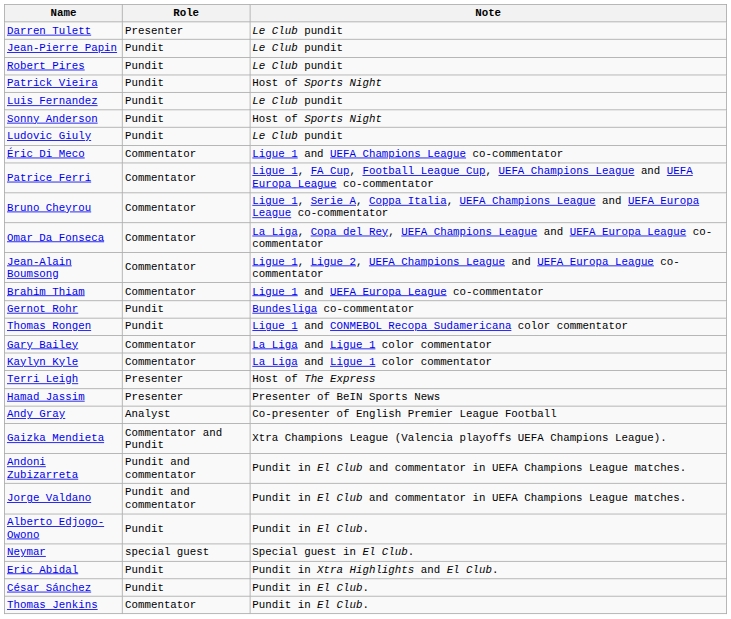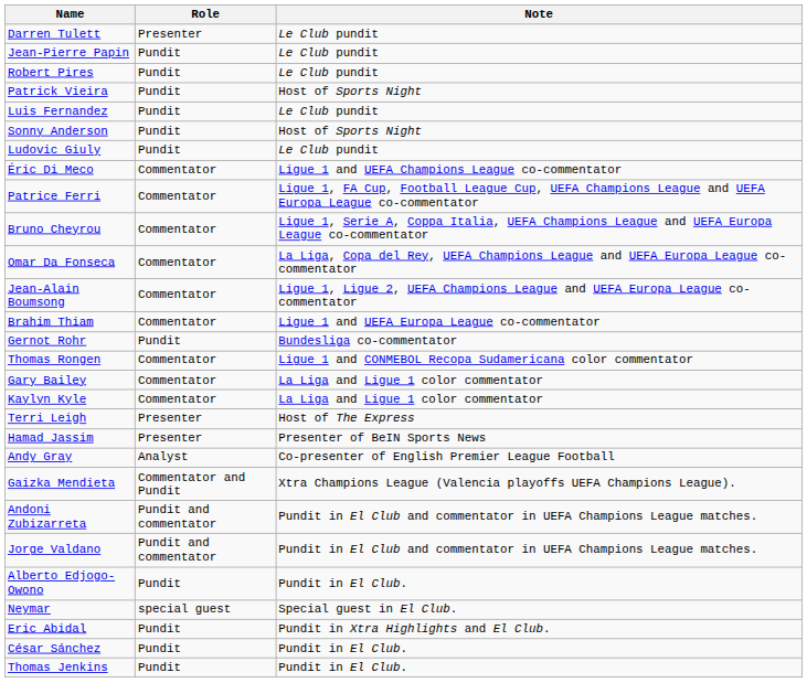 <table class="wikitable">
 <tr>
 <th>Name</th>
 <th>Role</th>
 <th>Note</th>
 </tr>
 <tr>
 <td><a href='#'>Darren Tulett</a></td>
 <td>Presenter</td>
 <td><em>Le Club</em> pundit</td>
 </tr>
 <tr>
 <td><a href='#'>Jean-Pierre Papin</a></td>
 <td>Pundit</td>
 <td><em>Le Club</em> pundit</td>
 </tr>
 <tr>
 <td><a href='#'>Robert Pires</a></td>
 <td>Pundit</td>
 <td><em>Le Club</em> pundit</td>
 </tr>
 <tr>
 <td><a href='#'>Patrick Vieira</a></td>
 <td>Pundit</td>
 <td>Host of <em>Sports Night</em></td>
 </tr>
 <tr>
 <td><a href='#'>Luis Fernandez</a></td>
 <td>Pundit</td>
 <td><em>Le Club</em> pundit</td>
 </tr>
 <tr>
 <td><a href='#'>Sonny Anderson</a></td>
 <td>Pundit</td>
 <td>Host of <em>Sports Night</em></td>
 </tr>
 <tr>
 <td><a href='#'>Ludovic Giuly</a></td>
 <td>Pundit</td>
 <td><em>Le Club</em> pundit</td>
 </tr>
 <tr>
 <td><a href='#'>Éric Di Meco</a></td>
 <td>Commentator</td>
 <td><a href='#'>Ligue 1</a> and <a href='#'>UEFA Champions League</a> co-commentator</td>
 </tr>
 <tr>
 <td><a href='#'>Patrice Ferri</a></td>
 <td>Commentator</td>
 <td><a href='#'>Ligue 1</a>, <a href='#'>FA Cup</a>, <a href='#'>Football League Cup</a>, <a href='#'>UEFA Champions League</a> and <a href='#'>UEFA Europa League</a> co-commentator</td>
 </tr>
 <tr>
 <td><a href='#'>Bruno Cheyrou</a></td>
 <td>Commentator</td>
 <td><a href='#'>Ligue 1</a>, <a href='#'>Serie A</a>, <a href='#'>Coppa Italia</a>, <a href='#'>UEFA Champions League</a> and <a href='#'>UEFA Europa League</a> co-commentator</td>
 </tr>
 <tr>
 <td><a href='#'>Omar Da Fonseca</a></td>
 <td>Commentator</td>
 <td><a href='#'>La Liga</a>, <a href='#'>Copa del Rey</a>, <a href='#'>UEFA Champions League</a> and <a href='#'>UEFA Europa League</a> co-commentator</td>
 </tr>
 <tr>
 <td><a href='#'>Jean-Alain Boumsong</a></td>
 <td>Commentator</td>
 <td><a href='#'>Ligue 1</a>, <a href='#'>Ligue 2</a>, <a href='#'>UEFA Champions League</a> and <a href='#'>UEFA Europa League</a> co-commentator</td>
 </tr>
 <tr>
 <td><a href='#'>Brahim Thiam</a></td>
 <td>Commentator</td>
 <td><a href='#'>Ligue 1</a> and <a href='#'>UEFA Europa League</a> co-commentator</td>
 </tr>
 <tr>
 <td><a href='#'>Gernot Rohr</a></td>
 <td>Pundit</td>
 <td><a href='#'>Bundesliga</a> co-commentator</td>
 </tr>
 <tr>
 <td><a href='#'>Thomas Rongen</a></td>
-<td>Pundit</td>
+<td>Commentator</td>
 <td><a href='#'>Ligue 1</a> and <a href='#'>CONMEBOL Recopa Sudamericana</a> color commentator</td>
 </tr>
 <tr>
 <td><a href='#'>Gary Bailey</a></td>
 <td>Commentator</td>
 <td><a href='#'>La Liga</a> and <a href='#'>Ligue 1</a> color commentator</td>
 </tr>
 <tr>
 <td><a href='#'>Kaylyn Kyle</a></td>
 <td>Commentator</td>
 <td><a href='#'>La Liga</a> and <a href='#'>Ligue 1</a> color commentator</td>
 </tr>
 <tr>
 <td><a href='#'>Terri Leigh</a></td>
 <td>Presenter</td>
 <td>Host of <em>The Express</em></td>
 </tr>
 <tr>
 <td><a href='#'>Hamad Jassim</a></td>
 <td>Presenter</td>
 <td>Presenter of BeIN Sports News</td>
 </tr>
 <tr>
 <td><a href='#'>Andy Gray</a></td>
 <td>Analyst</td>
 <td>Co-presenter of English Premier League Football</td>
 </tr>
 <tr>
 <td><a href='#'>Gaizka Mendieta</a></td>
 <td>Commentator and Pundit</td>
 <td>Xtra Champions League (Valencia playoffs UEFA Champions League).</td>
 </tr>
 <tr>
 <td><a href='#'>Andoni Zubizarreta</a></td>
 <td>Pundit and commentator</td>
 <td>Pundit in <em>El Club</em> and commentator in UEFA Champions League matches.</td>
 </tr>
 <tr>
 <td><a href='#'>Jorge Valdano</a></td>
 <td>Pundit and commentator</td>
 <td>Pundit in <em>El Club</em> and commentator in UEFA Champions League matches.</td>
 </tr>
 <tr>
 <td><a href='#'>Alberto Edjogo-Owono</a></td>
 <td>Pundit</td>
 <td>Pundit in <em>El Club</em>.</td>
 </tr>
 <tr>
 <td><a href='#'>Neymar</a></td>
 <td>special guest</td>
 <td>Special guest in <em>El Club</em>.</td>
 </tr>
 <tr>
 <td><a href='#'>Eric Abidal</a></td>
 <td>Pundit</td>
 <td>Pundit in <em>Xtra Highlights</em> and <em>El Club</em>.</td>
 </tr>
 <tr>
 <td><a href='#'>César Sánchez</a></td>
 <td>Pundit</td>
 <td>Pundit in <em>El Club</em>.</td>
 </tr>
 <tr>
 <td><a href='#'>Thomas Jenkins</a></td>
-<td>Commentator</td>
+<td>Pundit</td>
 <td>Pundit in <em>El Club</em>.</td>
 </tr>
 </table>
